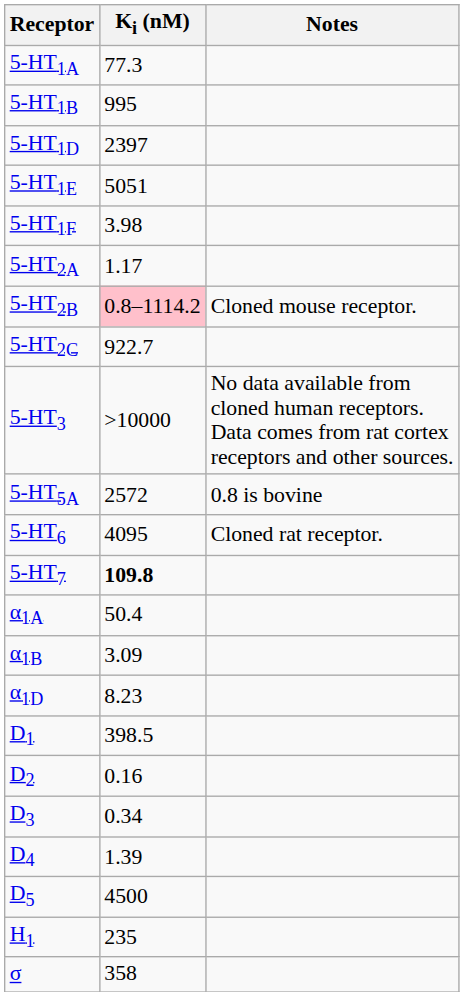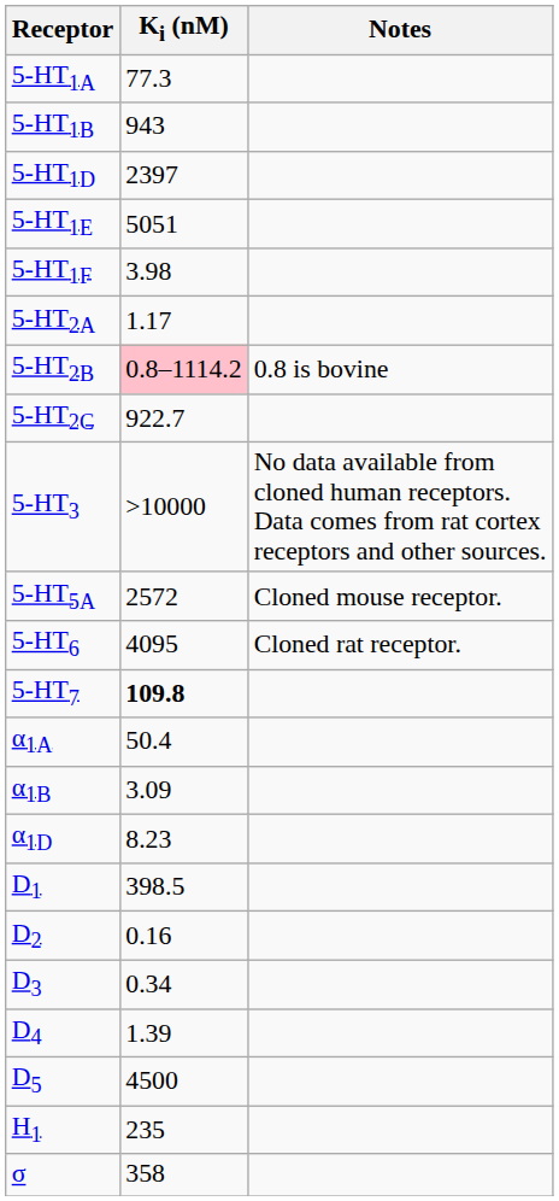 <table class="wikitable">
 <tr>
 <th>Receptor</th>
 <th>K<sub>i</sub> (nM)</th>
 <th>Notes</th>
 </tr>
 <tr>
 <td><a href='#'>5-HT<sub>1A</sub></a></td>
 <td>77.3</td>
 <td></td>
 </tr>
 <tr>
 <td><a href='#'>5-HT<sub>1B</sub></a></td>
-<td>995</td>
+<td>943</td>
 <td></td>
 </tr>
 <tr>
 <td><a href='#'>5-HT<sub>1D</sub></a></td>
 <td>2397</td>
 <td></td>
 </tr>
 <tr>
 <td><a href='#'>5-HT<sub>1E</sub></a></td>
 <td>5051</td>
 <td></td>
 </tr>
 <tr>
 <td><a href='#'>5-HT<sub>1F</sub></a></td>
 <td>3.98</td>
 <td></td>
 </tr>
 <tr>
 <td><a href='#'>5-HT<sub>2A</sub></a></td>
 <td>1.17</td>
 <td></td>
 </tr>
 <tr>
 <td><a href='#'>5-HT<sub>2B</sub></a></td>
 <td style="background: pink;">0.8–1114.2</td>
-<td>Cloned mouse receptor.</td>
+<td>0.8 is bovine</td>
 </tr>
 <tr>
 <td><a href='#'>5-HT<sub>2C</sub></a></td>
 <td>922.7</td>
 <td></td>
 </tr>
 <tr>
 <td><a href='#'>5-HT<sub>3</sub></a></td>
 <td>>10000</td>
 <td>No data available from <br>cloned human receptors. <br>Data comes from rat cortex <br>receptors and other sources.</td>
 </tr>
 <tr>
 <td><a href='#'>5-HT<sub>5A</sub></a></td>
 <td>2572</td>
-<td>0.8 is bovine</td>
+<td>Cloned mouse receptor.</td>
 </tr>
 <tr>
 <td><a href='#'>5-HT<sub>6</sub></a></td>
 <td>4095</td>
 <td>Cloned rat receptor.</td>
 </tr>
 <tr>
 <td><a href='#'>5-HT<sub>7</sub></a></td>
 <td><strong>109.8</strong></td>
 <td></td>
 </tr>
 <tr>
 <td><a href='#'>α<sub>1A</sub></a></td>
 <td>50.4</td>
 <td></td>
 </tr>
 <tr>
 <td><a href='#'>α<sub>1B</sub></a></td>
 <td>3.09</td>
 <td></td>
 </tr>
 <tr>
 <td><a href='#'>α<sub>1D</sub></a></td>
 <td>8.23</td>
 <td></td>
 </tr>
 <tr>
 <td><a href='#'>D<sub>1</sub></a></td>
 <td>398.5</td>
 <td></td>
 </tr>
 <tr>
 <td><a href='#'>D<sub>2</sub></a></td>
 <td>0.16</td>
 <td></td>
 </tr>
 <tr>
 <td><a href='#'>D<sub>3</sub></a></td>
 <td>0.34</td>
 <td></td>
 </tr>
 <tr>
 <td><a href='#'>D<sub>4</sub></a></td>
 <td>1.39</td>
 <td></td>
 </tr>
 <tr>
 <td><a href='#'>D<sub>5</sub></a></td>
 <td>4500</td>
 <td></td>
 </tr>
 <tr>
 <td><a href='#'>H<sub>1</sub></a></td>
 <td>235</td>
 <td></td>
 </tr>
 <tr>
 <td><a href='#'>σ</a></td>
 <td>358</td>
 <td></td>
 </tr>
 </table>
